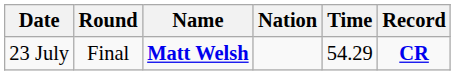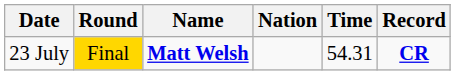 <table class="wikitable" style="text-align:center">
 <tr>
 <th>Date</th>
 <th>Round</th>
 <th>Name</th>
 <th>Nation</th>
 <th>Time</th>
 <th>Record</th>
 </tr>
 <tr>
 <td>23 July</td>
-<td>Final</td>
+<td style="background: gold;">Final</td>
 <td align="left"><strong><a href='#'>Matt Welsh</a></strong></td>
 <td align="left"></td>
-<td>54.29</td>
+<td>54.31</td>
 <td><strong><a href='#'>CR</a></strong></td>
 </tr>
 </table>
